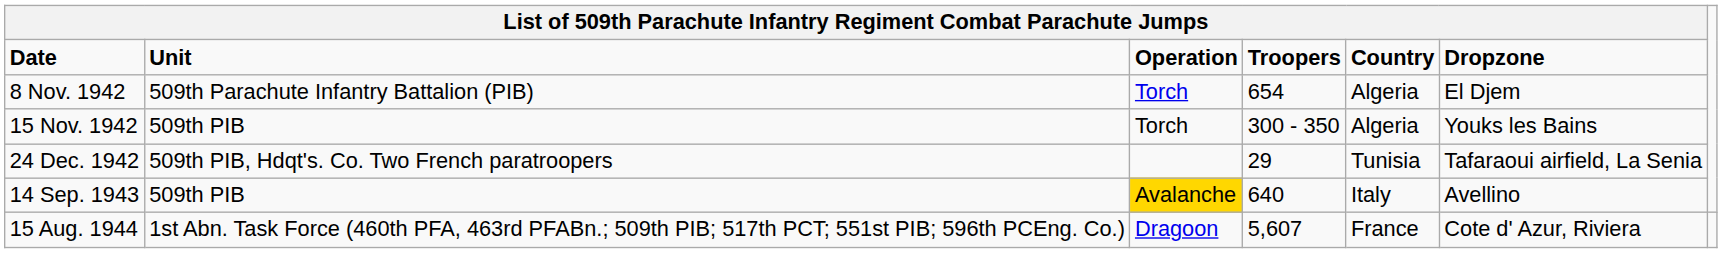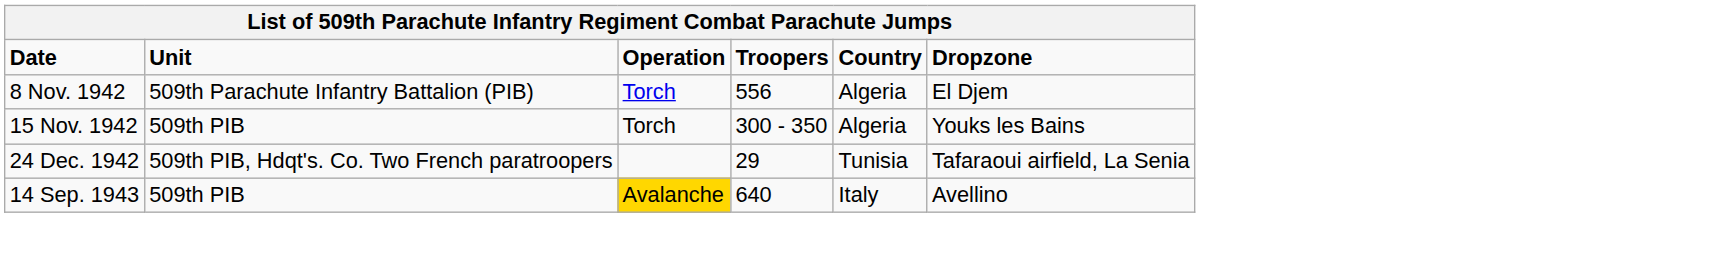 <table class="wikitable sortable mw-collapsible mw-collapsed" align="left">
 <tr>
 <th colspan="6">List of 509th Parachute Infantry Regiment Combat Parachute Jumps</th>
 </tr>
 <tr>
 <td><strong>Date</strong></td>
 <td><strong>Unit</strong></td>
 <td><strong>Operation</strong></td>
 <td><strong>Troopers</strong></td>
 <td><strong>Country</strong></td>
 <td><strong>Dropzone</strong></td>
 </tr>
 <tr>
 <td>8 Nov. 1942</td>
 <td>509th Parachute Infantry Battalion (PIB)</td>
 <td><a href='#'>Torch</a></td>
-<td>654</td>
+<td>556</td>
 <td>Algeria</td>
 <td>El Djem</td>
 </tr>
 <tr>
 <td>15 Nov. 1942</td>
 <td>509th PIB</td>
 <td>Torch</td>
 <td>300 - 350</td>
 <td>Algeria</td>
 <td>Youks les Bains</td>
 </tr>
 <tr>
 <td>24 Dec. 1942</td>
 <td>509th PIB, Hdqt's. Co. Two French paratroopers</td>
 <td></td>
 <td>29</td>
 <td>Tunisia</td>
 <td>Tafaraoui airfield, La Senia</td>
 </tr>
 <tr>
 <td>14 Sep. 1943</td>
 <td>509th PIB</td>
 <td style="background: gold;">Avalanche</td>
 <td>640</td>
 <td>Italy</td>
 <td>Avellino</td>
 </tr>
-<tr>
-<td>15 Aug. 1944</td>
-<td>1st Abn. Task Force (460th PFA, 463rd PFABn.; 509th PIB; 517th PCT; 551st PIB; 596th PCEng. Co.)</td>
-<td><a href='#'>Dragoon</a></td>
-<td>5,607</td>
-<td>France</td>
-<td>Cote d' Azur, Riviera</td>
-<td></td>
-</tr>
 </table>
